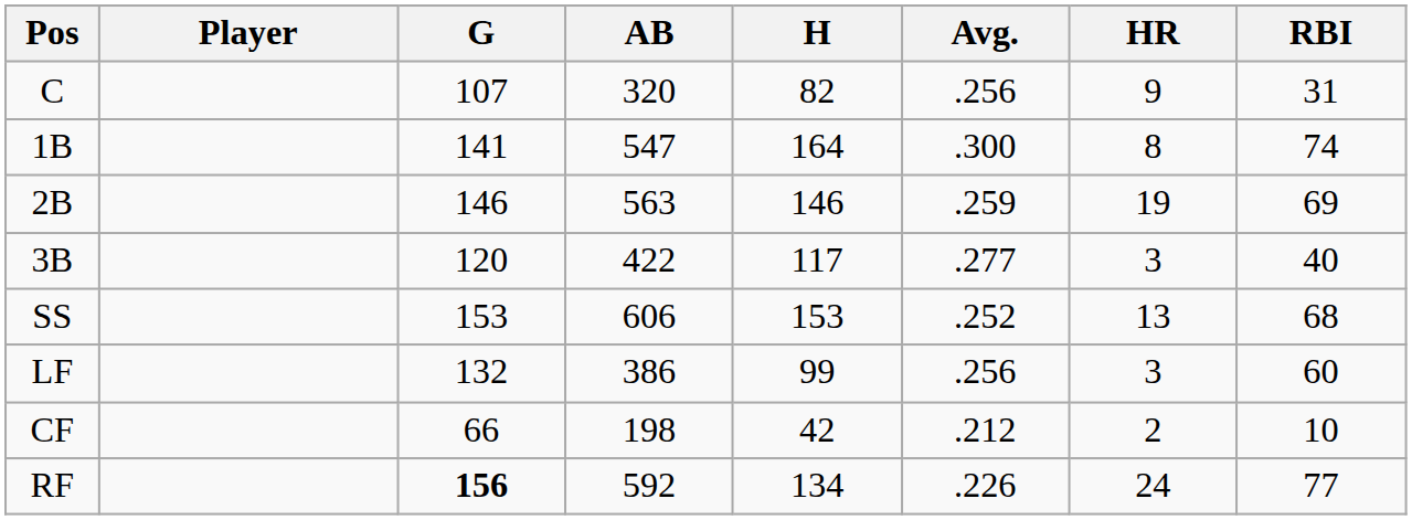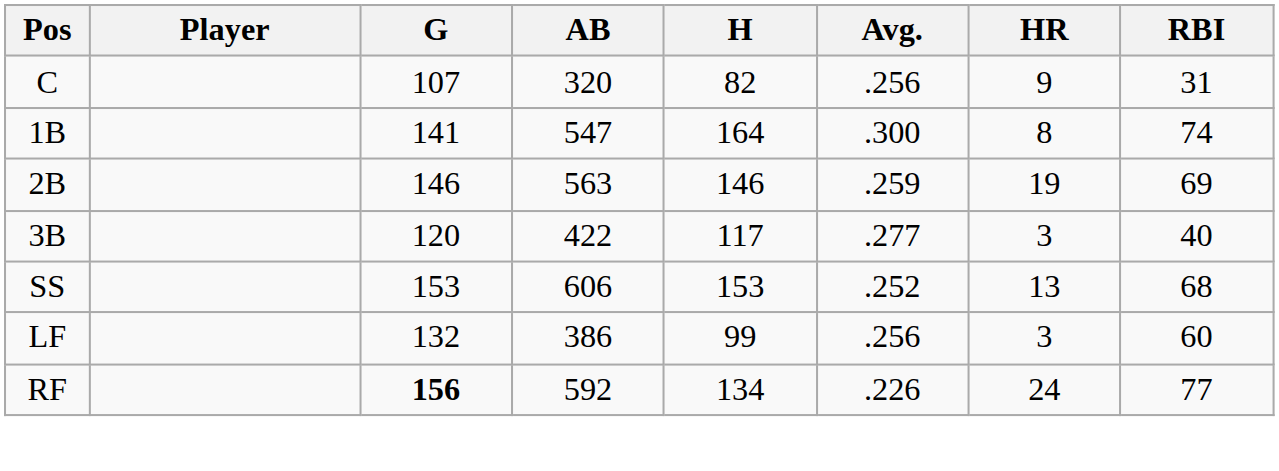 <table class="wikitable sortable">
 <tr>
 <th bgcolor="#DDDDFF" width="5%">Pos</th>
 <th bgcolor="#DDDDFF" width="16%">Player</th>
 <th bgcolor="#DDDDFF" width="9%">G</th>
 <th bgcolor="#DDDDFF" width="9%">AB</th>
 <th bgcolor="#DDDDFF" width="9%">H</th>
 <th bgcolor="#DDDDFF" width="9%">Avg.</th>
 <th bgcolor="#DDDDFF" width="9%">HR</th>
 <th bgcolor="#DDDDFF" width="9%">RBI</th>
 </tr>
 <tr align="center">
 <td>C</td>
 <td></td>
 <td>107</td>
 <td>320</td>
 <td>82</td>
 <td>.256</td>
 <td>9</td>
 <td>31</td>
 </tr>
 <tr align="center">
 <td>1B</td>
 <td></td>
 <td>141</td>
 <td>547</td>
 <td>164</td>
 <td>.300</td>
 <td>8</td>
 <td>74</td>
 </tr>
 <tr align="center">
 <td>2B</td>
 <td></td>
 <td>146</td>
 <td>563</td>
 <td>146</td>
 <td>.259</td>
 <td>19</td>
 <td>69</td>
 </tr>
 <tr align="center">
 <td>3B</td>
 <td></td>
 <td>120</td>
 <td>422</td>
 <td>117</td>
 <td>.277</td>
 <td>3</td>
 <td>40</td>
 </tr>
 <tr align="center">
 <td>SS</td>
 <td></td>
 <td>153</td>
 <td>606</td>
 <td>153</td>
 <td>.252</td>
 <td>13</td>
 <td>68</td>
 </tr>
 <tr align="center">
 <td>LF</td>
 <td></td>
 <td>132</td>
 <td>386</td>
 <td>99</td>
 <td>.256</td>
 <td>3</td>
 <td>60</td>
 </tr>
 <tr align="center">
-<td>CF</td>
-<td></td>
-<td>66</td>
-<td>198</td>
-<td>42</td>
-<td>.212</td>
-<td>2</td>
-<td>10</td>
-</tr>
-<tr align="center">
 <td>RF</td>
 <td></td>
 <td><strong>156</strong></td>
 <td>592</td>
 <td>134</td>
 <td>.226</td>
 <td>24</td>
 <td>77</td>
 </tr>
 </table>
